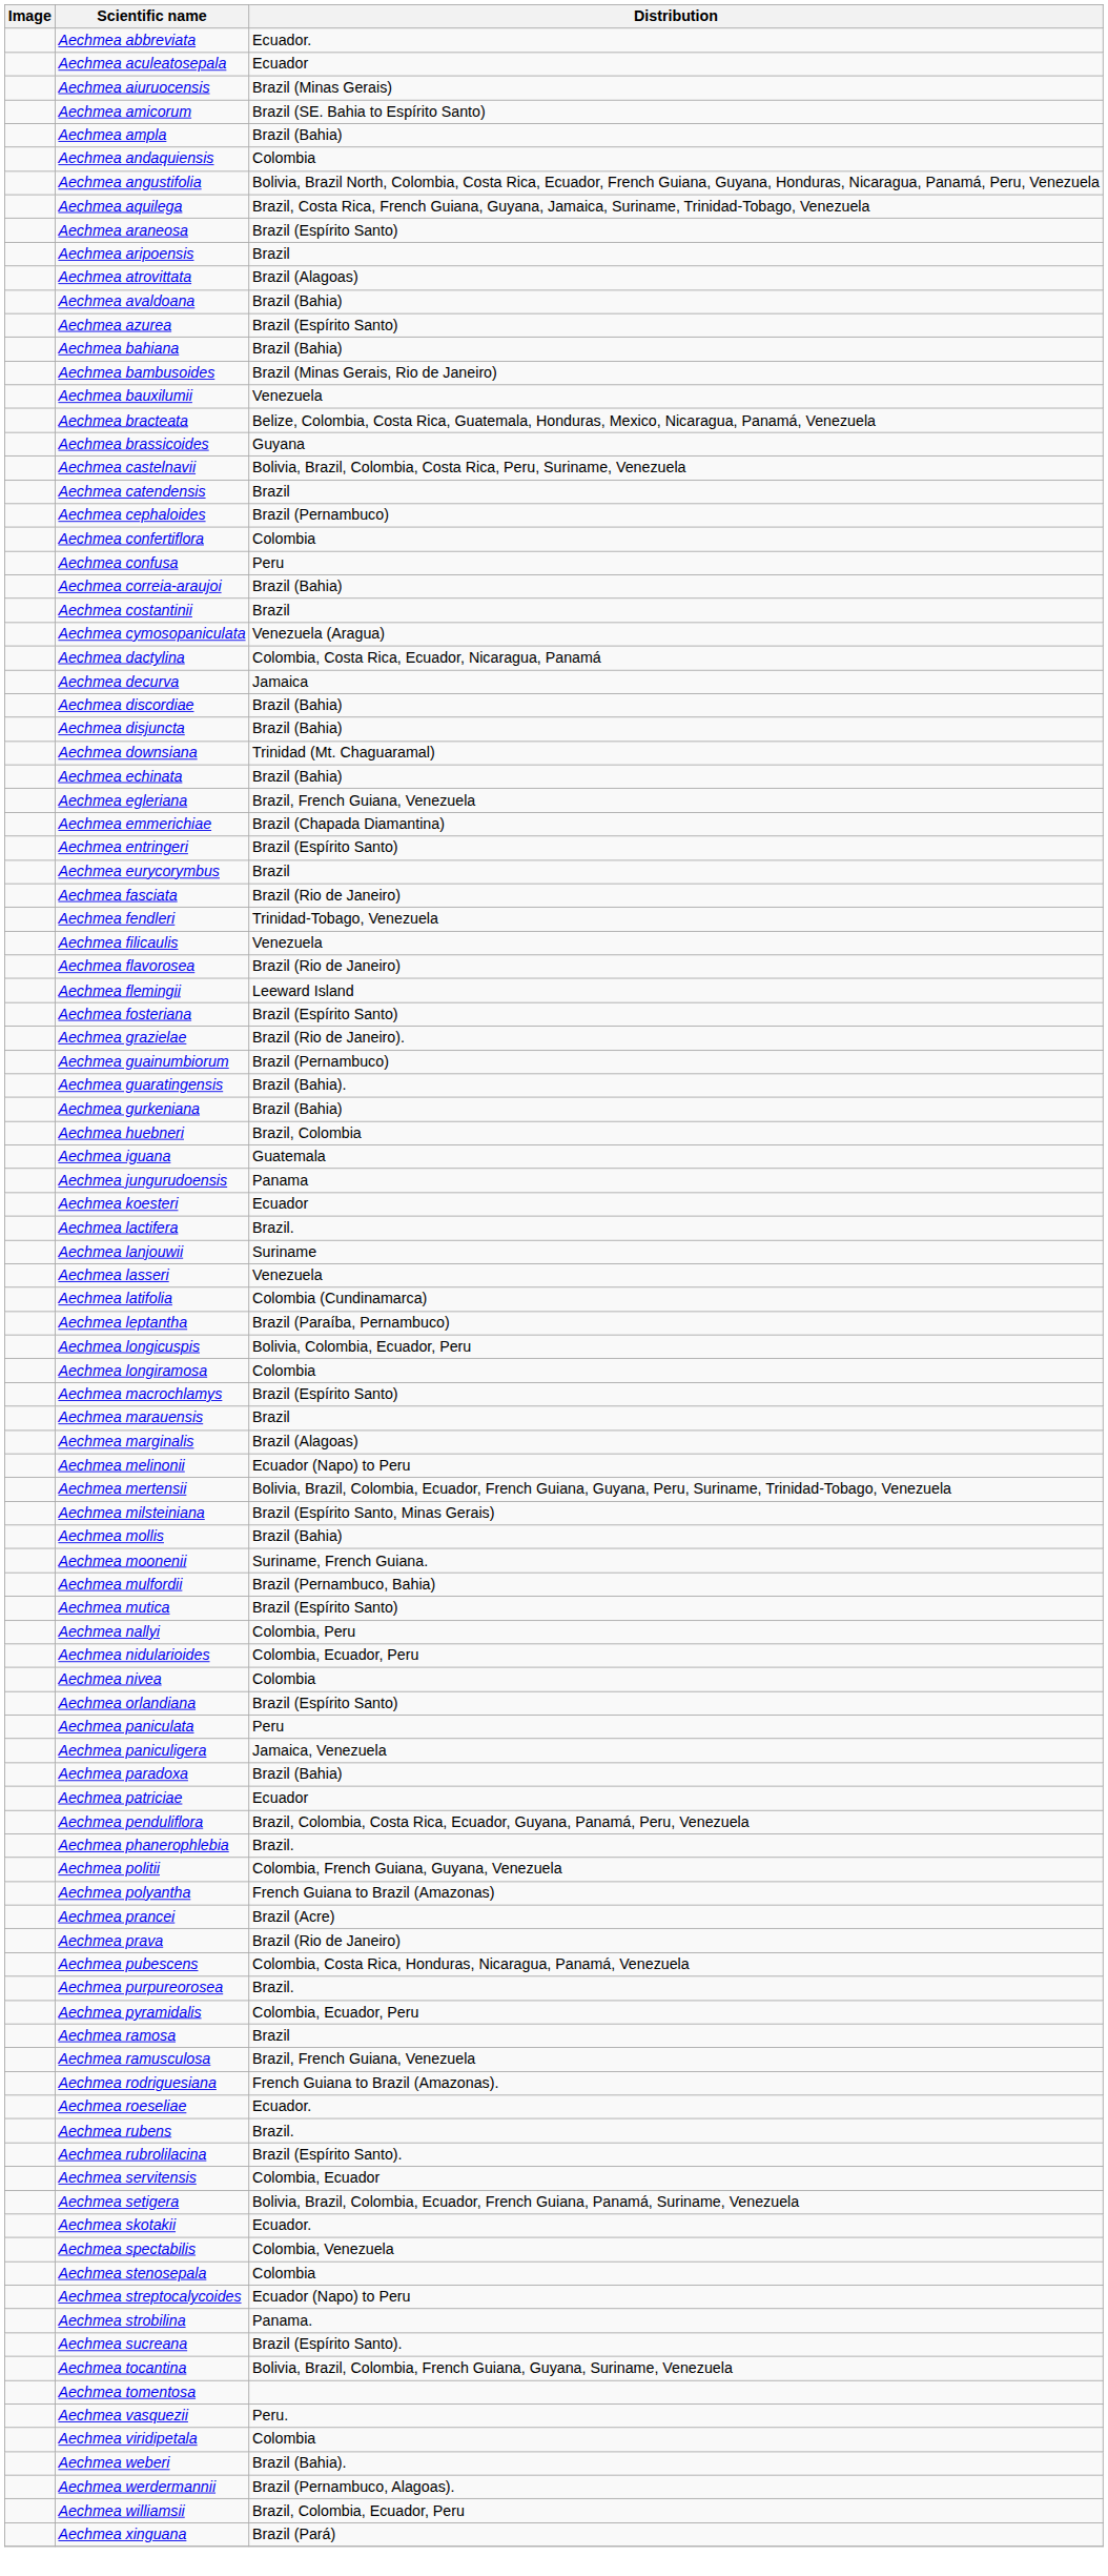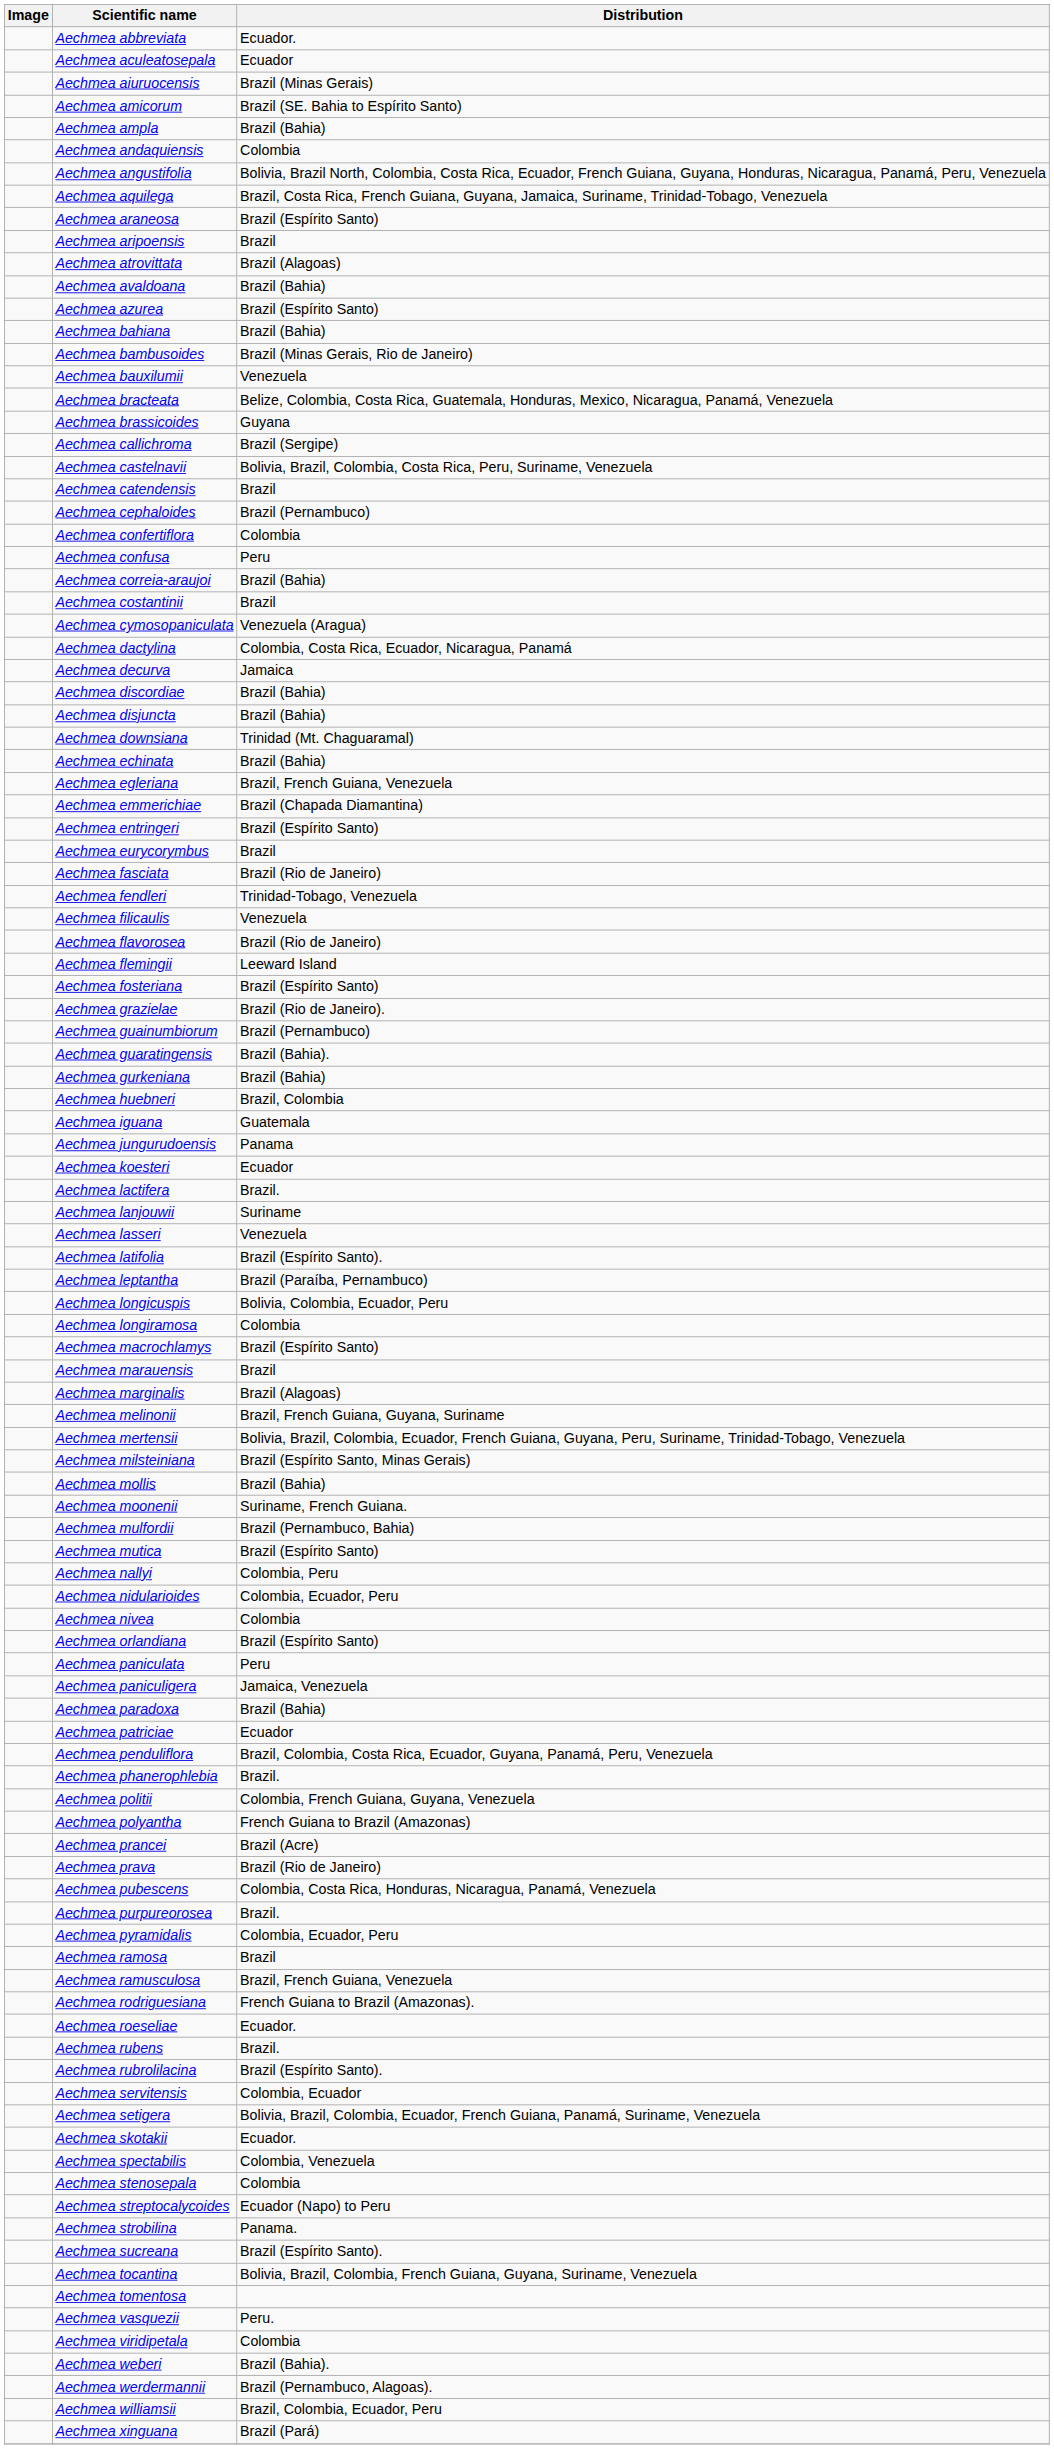 <table class="wikitable sortable">
 <tr>
 <th>Image</th>
 <th>Scientific name</th>
 <th>Distribution</th>
 </tr>
 <tr>
 <td></td>
 <td><em><a href='#'>Aechmea abbreviata</a></em> </td>
 <td>Ecuador.</td>
 </tr>
 <tr>
 <td></td>
 <td><em><a href='#'>Aechmea aculeatosepala</a></em> </td>
 <td>Ecuador</td>
 </tr>
 <tr>
 <td></td>
 <td><em><a href='#'>Aechmea aiuruocensis</a></em> </td>
 <td>Brazil (Minas Gerais)</td>
 </tr>
 <tr>
 <td></td>
 <td><em><a href='#'>Aechmea amicorum</a></em> </td>
 <td>Brazil (SE. Bahia to Espírito Santo)</td>
 </tr>
 <tr>
 <td></td>
 <td><em><a href='#'>Aechmea ampla</a></em> </td>
 <td>Brazil (Bahia)</td>
 </tr>
 <tr>
 <td></td>
 <td><em><a href='#'>Aechmea andaquiensis</a></em> </td>
 <td>Colombia</td>
 </tr>
 <tr>
 <td></td>
 <td><em><a href='#'>Aechmea angustifolia</a></em> </td>
 <td>Bolivia, Brazil North, Colombia, Costa Rica, Ecuador, French Guiana, Guyana, Honduras, Nicaragua, Panamá, Peru, Venezuela</td>
 </tr>
 <tr>
 <td></td>
 <td><em><a href='#'>Aechmea aquilega</a></em> </td>
 <td>Brazil, Costa Rica, French Guiana, Guyana, Jamaica, Suriname, Trinidad-Tobago, Venezuela</td>
 </tr>
 <tr>
 <td></td>
 <td><em><a href='#'>Aechmea araneosa</a></em> </td>
 <td>Brazil (Espírito Santo)</td>
 </tr>
 <tr>
 <td></td>
 <td><em><a href='#'>Aechmea aripoensis</a></em> </td>
 <td>Brazil</td>
 </tr>
 <tr>
 <td></td>
 <td><em><a href='#'>Aechmea atrovittata</a></em> </td>
 <td>Brazil (Alagoas)</td>
 </tr>
 <tr>
 <td></td>
 <td><em><a href='#'>Aechmea avaldoana</a></em> </td>
 <td>Brazil (Bahia)</td>
 </tr>
 <tr>
 <td></td>
 <td><em><a href='#'>Aechmea azurea</a></em> </td>
 <td>Brazil (Espírito Santo)</td>
 </tr>
 <tr>
 <td></td>
 <td><em><a href='#'>Aechmea bahiana</a></em> </td>
 <td>Brazil (Bahia)</td>
 </tr>
 <tr>
 <td></td>
 <td><em><a href='#'>Aechmea bambusoides</a></em> </td>
 <td>Brazil (Minas Gerais, Rio de Janeiro)</td>
 </tr>
 <tr>
 <td></td>
 <td><em><a href='#'>Aechmea bauxilumii</a></em> </td>
 <td>Venezuela</td>
 </tr>
 <tr>
 <td></td>
 <td><em><a href='#'>Aechmea bracteata</a></em> </td>
 <td>Belize, Colombia, Costa Rica, Guatemala, Honduras, Mexico, Nicaragua, Panamá, Venezuela</td>
 </tr>
 <tr>
 <td></td>
 <td><em><a href='#'>Aechmea brassicoides</a></em> </td>
 <td>Guyana</td>
+</tr>
+<tr>
+<td></td>
+<td><em><a href='#'>Aechmea callichroma</a></em> </td>
+<td>Brazil (Sergipe)</td>
 </tr>
 <tr>
 <td></td>
 <td><em><a href='#'>Aechmea castelnavii</a></em> </td>
 <td>Bolivia, Brazil, Colombia, Costa Rica, Peru, Suriname, Venezuela</td>
 </tr>
 <tr>
 <td></td>
 <td><em><a href='#'>Aechmea catendensis</a></em> </td>
 <td>Brazil</td>
 </tr>
 <tr>
 <td></td>
 <td><em><a href='#'>Aechmea cephaloides</a></em> </td>
 <td>Brazil (Pernambuco)</td>
 </tr>
 <tr>
 <td></td>
 <td><em><a href='#'>Aechmea confertiflora</a></em> </td>
 <td>Colombia</td>
 </tr>
 <tr>
 <td></td>
 <td><em><a href='#'>Aechmea confusa</a></em> </td>
 <td>Peru</td>
 </tr>
 <tr>
 <td></td>
 <td><em><a href='#'>Aechmea correia-araujoi</a></em> </td>
 <td>Brazil (Bahia)</td>
 </tr>
 <tr>
 <td></td>
 <td><em><a href='#'>Aechmea costantinii</a></em> </td>
 <td>Brazil</td>
 </tr>
 <tr>
 <td></td>
 <td><em><a href='#'>Aechmea cymosopaniculata</a></em> </td>
 <td>Venezuela (Aragua)</td>
 </tr>
 <tr>
 <td></td>
 <td><em><a href='#'>Aechmea dactylina</a></em> </td>
 <td>Colombia, Costa Rica, Ecuador, Nicaragua, Panamá</td>
 </tr>
 <tr>
 <td></td>
 <td><em><a href='#'>Aechmea decurva</a></em> </td>
 <td>Jamaica</td>
 </tr>
 <tr>
 <td></td>
 <td><em><a href='#'>Aechmea discordiae</a></em> </td>
 <td>Brazil (Bahia)</td>
 </tr>
 <tr>
 <td></td>
 <td><em><a href='#'>Aechmea disjuncta</a></em> </td>
 <td>Brazil (Bahia)</td>
 </tr>
 <tr>
 <td></td>
 <td><em><a href='#'>Aechmea downsiana</a></em> </td>
 <td>Trinidad (Mt. Chaguaramal)</td>
 </tr>
 <tr>
 <td></td>
 <td><em><a href='#'>Aechmea echinata</a></em> </td>
 <td>Brazil (Bahia)</td>
 </tr>
 <tr>
 <td></td>
 <td><em><a href='#'>Aechmea egleriana</a></em> </td>
 <td>Brazil, French Guiana, Venezuela</td>
 </tr>
 <tr>
 <td></td>
 <td><em><a href='#'>Aechmea emmerichiae</a></em> </td>
 <td>Brazil (Chapada Diamantina)</td>
 </tr>
 <tr>
 <td></td>
 <td><em><a href='#'>Aechmea entringeri</a></em> </td>
 <td>Brazil (Espírito Santo)</td>
 </tr>
 <tr>
 <td></td>
 <td><em><a href='#'>Aechmea eurycorymbus</a></em> </td>
 <td>Brazil</td>
 </tr>
 <tr>
 <td></td>
 <td><em><a href='#'>Aechmea fasciata</a></em> </td>
 <td>Brazil (Rio de Janeiro)</td>
 </tr>
 <tr>
 <td></td>
 <td><em><a href='#'>Aechmea fendleri</a></em> </td>
 <td>Trinidad-Tobago, Venezuela</td>
 </tr>
 <tr>
 <td></td>
 <td><em><a href='#'>Aechmea filicaulis</a></em> </td>
 <td>Venezuela</td>
 </tr>
 <tr>
 <td></td>
 <td><em><a href='#'>Aechmea flavorosea</a></em> </td>
 <td>Brazil (Rio de Janeiro)</td>
 </tr>
 <tr>
 <td></td>
 <td><em><a href='#'>Aechmea flemingii</a></em> </td>
 <td>Leeward Island</td>
 </tr>
 <tr>
 <td></td>
 <td><em><a href='#'>Aechmea fosteriana</a></em> </td>
 <td>Brazil (Espírito Santo)</td>
 </tr>
 <tr>
 <td></td>
 <td><em><a href='#'>Aechmea grazielae</a></em> </td>
 <td>Brazil (Rio de Janeiro).</td>
 </tr>
 <tr>
 <td></td>
 <td><em><a href='#'>Aechmea guainumbiorum</a></em> </td>
 <td>Brazil (Pernambuco)</td>
 </tr>
 <tr>
 <td></td>
 <td><em><a href='#'>Aechmea guaratingensis</a></em> </td>
 <td>Brazil (Bahia).</td>
 </tr>
 <tr>
 <td></td>
 <td><em><a href='#'>Aechmea gurkeniana</a></em> </td>
 <td>Brazil (Bahia)</td>
 </tr>
 <tr>
 <td></td>
 <td><em><a href='#'>Aechmea huebneri</a></em> </td>
 <td>Brazil, Colombia</td>
 </tr>
 <tr>
 <td></td>
 <td><em><a href='#'>Aechmea iguana</a></em> </td>
 <td>Guatemala</td>
 </tr>
 <tr>
 <td></td>
 <td><em><a href='#'>Aechmea jungurudoensis</a></em> </td>
 <td>Panama</td>
 </tr>
 <tr>
 <td></td>
 <td><em><a href='#'>Aechmea koesteri</a></em> </td>
 <td>Ecuador</td>
 </tr>
 <tr>
 <td></td>
 <td><em><a href='#'>Aechmea lactifera</a></em> </td>
 <td>Brazil.</td>
 </tr>
 <tr>
 <td></td>
 <td><em><a href='#'>Aechmea lanjouwii</a></em> </td>
 <td>Suriname</td>
 </tr>
 <tr>
 <td></td>
 <td><em><a href='#'>Aechmea lasseri</a></em> </td>
 <td>Venezuela</td>
 </tr>
 <tr>
 <td></td>
 <td><em><a href='#'>Aechmea latifolia</a></em> </td>
-<td>Colombia (Cundinamarca)</td>
+<td>Brazil (Espírito Santo).</td>
 </tr>
 <tr>
 <td></td>
 <td><em><a href='#'>Aechmea leptantha</a></em> </td>
 <td>Brazil (Paraíba, Pernambuco)</td>
 </tr>
 <tr>
 <td></td>
 <td><em><a href='#'>Aechmea longicuspis</a></em> </td>
 <td>Bolivia, Colombia, Ecuador, Peru</td>
 </tr>
 <tr>
 <td></td>
 <td><em><a href='#'>Aechmea longiramosa</a></em> </td>
 <td>Colombia</td>
 </tr>
 <tr>
 <td></td>
 <td><em><a href='#'>Aechmea macrochlamys</a></em> </td>
 <td>Brazil (Espírito Santo)</td>
 </tr>
 <tr>
 <td></td>
 <td><em><a href='#'>Aechmea marauensis</a></em> </td>
 <td>Brazil</td>
 </tr>
 <tr>
 <td></td>
 <td><em><a href='#'>Aechmea marginalis</a></em> </td>
 <td>Brazil (Alagoas)</td>
 </tr>
 <tr>
 <td></td>
 <td><em><a href='#'>Aechmea melinonii</a></em> </td>
-<td>Ecuador (Napo) to Peru</td>
+<td>Brazil, French Guiana, Guyana, Suriname</td>
 </tr>
 <tr>
 <td></td>
 <td><em><a href='#'>Aechmea mertensii</a></em> </td>
 <td>Bolivia, Brazil, Colombia, Ecuador, French Guiana, Guyana, Peru, Suriname, Trinidad-Tobago, Venezuela</td>
 </tr>
 <tr>
 <td></td>
 <td><em><a href='#'>Aechmea milsteiniana</a></em> </td>
 <td>Brazil (Espírito Santo, Minas Gerais)</td>
 </tr>
 <tr>
 <td></td>
 <td><em><a href='#'>Aechmea mollis</a></em> </td>
 <td>Brazil (Bahia)</td>
 </tr>
 <tr>
 <td></td>
 <td><em><a href='#'>Aechmea moonenii</a></em> </td>
 <td>Suriname, French Guiana.</td>
 </tr>
 <tr>
 <td></td>
 <td><em><a href='#'>Aechmea mulfordii</a></em> </td>
 <td>Brazil (Pernambuco, Bahia)</td>
 </tr>
 <tr>
 <td></td>
 <td><em><a href='#'>Aechmea mutica</a></em> </td>
 <td>Brazil (Espírito Santo)</td>
 </tr>
 <tr>
 <td></td>
 <td><em><a href='#'>Aechmea nallyi</a></em> </td>
 <td>Colombia, Peru</td>
 </tr>
 <tr>
 <td></td>
 <td><em><a href='#'>Aechmea nidularioides</a></em> </td>
 <td>Colombia, Ecuador, Peru</td>
 </tr>
 <tr>
 <td></td>
 <td><em><a href='#'>Aechmea nivea</a></em> </td>
 <td>Colombia</td>
 </tr>
 <tr>
 <td></td>
 <td><em><a href='#'>Aechmea orlandiana</a></em> </td>
 <td>Brazil (Espírito Santo)</td>
 </tr>
 <tr>
 <td></td>
 <td><em><a href='#'>Aechmea paniculata</a></em> </td>
 <td>Peru</td>
 </tr>
 <tr>
 <td></td>
 <td><em><a href='#'>Aechmea paniculigera</a></em> </td>
 <td>Jamaica, Venezuela</td>
 </tr>
 <tr>
 <td></td>
 <td><em><a href='#'>Aechmea paradoxa</a></em> </td>
 <td>Brazil (Bahia)</td>
 </tr>
 <tr>
 <td></td>
 <td><em><a href='#'>Aechmea patriciae</a></em> </td>
 <td>Ecuador</td>
 </tr>
 <tr>
 <td></td>
 <td><em><a href='#'>Aechmea penduliflora</a></em> </td>
 <td>Brazil, Colombia, Costa Rica, Ecuador, Guyana, Panamá, Peru, Venezuela</td>
 </tr>
 <tr>
 <td></td>
 <td><em><a href='#'>Aechmea phanerophlebia</a></em> </td>
 <td>Brazil.</td>
 </tr>
 <tr>
 <td></td>
 <td><em><a href='#'>Aechmea politii</a></em> </td>
 <td>Colombia, French Guiana, Guyana, Venezuela</td>
 </tr>
 <tr>
 <td></td>
 <td><em><a href='#'>Aechmea polyantha</a></em> </td>
 <td>French Guiana to Brazil (Amazonas)</td>
 </tr>
 <tr>
 <td></td>
 <td><em><a href='#'>Aechmea prancei</a></em> </td>
 <td>Brazil (Acre)</td>
 </tr>
 <tr>
 <td></td>
 <td><em><a href='#'>Aechmea prava</a></em> </td>
 <td>Brazil (Rio de Janeiro)</td>
 </tr>
 <tr>
 <td></td>
 <td><em><a href='#'>Aechmea pubescens</a></em> </td>
 <td>Colombia, Costa Rica, Honduras, Nicaragua, Panamá, Venezuela</td>
 </tr>
 <tr>
 <td></td>
 <td><em><a href='#'>Aechmea purpureorosea</a></em> </td>
 <td>Brazil.</td>
 </tr>
 <tr>
 <td></td>
 <td><em><a href='#'>Aechmea pyramidalis</a></em> </td>
 <td>Colombia, Ecuador, Peru</td>
 </tr>
 <tr>
 <td></td>
 <td><em><a href='#'>Aechmea ramosa</a></em> </td>
 <td>Brazil</td>
 </tr>
 <tr>
 <td></td>
 <td><em><a href='#'>Aechmea ramusculosa</a></em> </td>
 <td>Brazil, French Guiana, Venezuela</td>
 </tr>
 <tr>
 <td></td>
 <td><em><a href='#'>Aechmea rodriguesiana</a></em> </td>
 <td>French Guiana to Brazil (Amazonas).</td>
 </tr>
 <tr>
 <td></td>
 <td><em><a href='#'>Aechmea roeseliae</a></em> </td>
 <td>Ecuador.</td>
 </tr>
 <tr>
 <td></td>
 <td><em><a href='#'>Aechmea rubens</a></em> </td>
 <td>Brazil.</td>
 </tr>
 <tr>
 <td></td>
 <td><em><a href='#'>Aechmea rubrolilacina</a></em> </td>
 <td>Brazil (Espírito Santo).</td>
 </tr>
 <tr>
 <td></td>
 <td><em><a href='#'>Aechmea servitensis</a></em> </td>
 <td>Colombia, Ecuador</td>
 </tr>
 <tr>
 <td></td>
 <td><em><a href='#'>Aechmea setigera</a></em> </td>
 <td>Bolivia, Brazil, Colombia, Ecuador, French Guiana, Panamá, Suriname, Venezuela</td>
 </tr>
 <tr>
 <td></td>
 <td><em><a href='#'>Aechmea skotakii</a></em> </td>
 <td>Ecuador.</td>
 </tr>
 <tr>
 <td></td>
 <td><em><a href='#'>Aechmea spectabilis</a></em> </td>
 <td>Colombia, Venezuela</td>
 </tr>
 <tr>
 <td></td>
 <td><em><a href='#'>Aechmea stenosepala</a></em> </td>
 <td>Colombia</td>
 </tr>
 <tr>
 <td></td>
 <td><em><a href='#'>Aechmea streptocalycoides</a></em> </td>
 <td>Ecuador (Napo) to Peru</td>
 </tr>
 <tr>
 <td></td>
 <td><em><a href='#'>Aechmea strobilina</a></em> </td>
 <td>Panama.</td>
 </tr>
 <tr>
 <td></td>
 <td><em><a href='#'>Aechmea sucreana</a></em> </td>
 <td>Brazil (Espírito Santo).</td>
 </tr>
 <tr>
 <td></td>
 <td><em><a href='#'>Aechmea tocantina</a></em> </td>
 <td>Bolivia, Brazil, Colombia, French Guiana, Guyana, Suriname, Venezuela</td>
 </tr>
 <tr>
 <td></td>
 <td><em><a href='#'>Aechmea tomentosa</a></em> </td>
 <td></td>
 </tr>
 <tr>
 <td></td>
 <td><em><a href='#'>Aechmea vasquezii</a></em> </td>
 <td>Peru.</td>
 </tr>
 <tr>
 <td></td>
 <td><em><a href='#'>Aechmea viridipetala</a></em> </td>
 <td>Colombia</td>
 </tr>
 <tr>
 <td></td>
 <td><em><a href='#'>Aechmea weberi</a></em> </td>
 <td>Brazil (Bahia).</td>
 </tr>
 <tr>
 <td></td>
 <td><em><a href='#'>Aechmea werdermannii</a></em> </td>
 <td>Brazil (Pernambuco, Alagoas).</td>
 </tr>
 <tr>
 <td></td>
 <td><em><a href='#'>Aechmea williamsii</a></em> </td>
 <td>Brazil, Colombia, Ecuador, Peru</td>
 </tr>
 <tr>
 <td></td>
 <td><em><a href='#'>Aechmea xinguana</a></em> </td>
 <td>Brazil (Pará)</td>
 </tr>
 <tr>
 </tr>
 </table>
